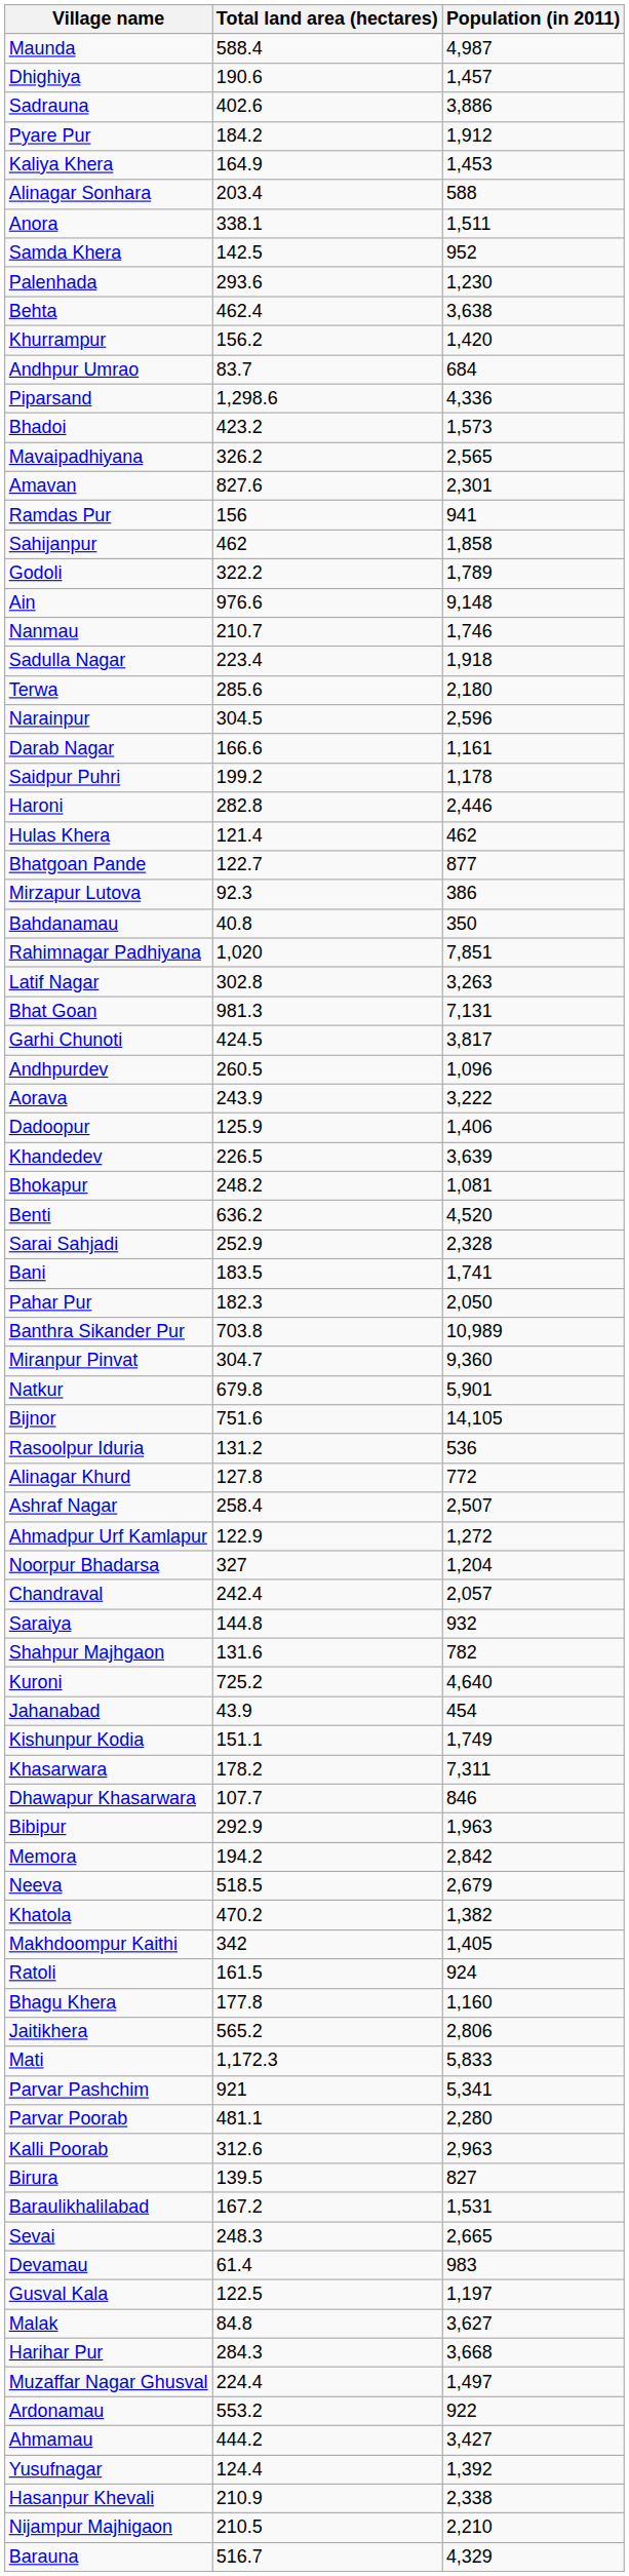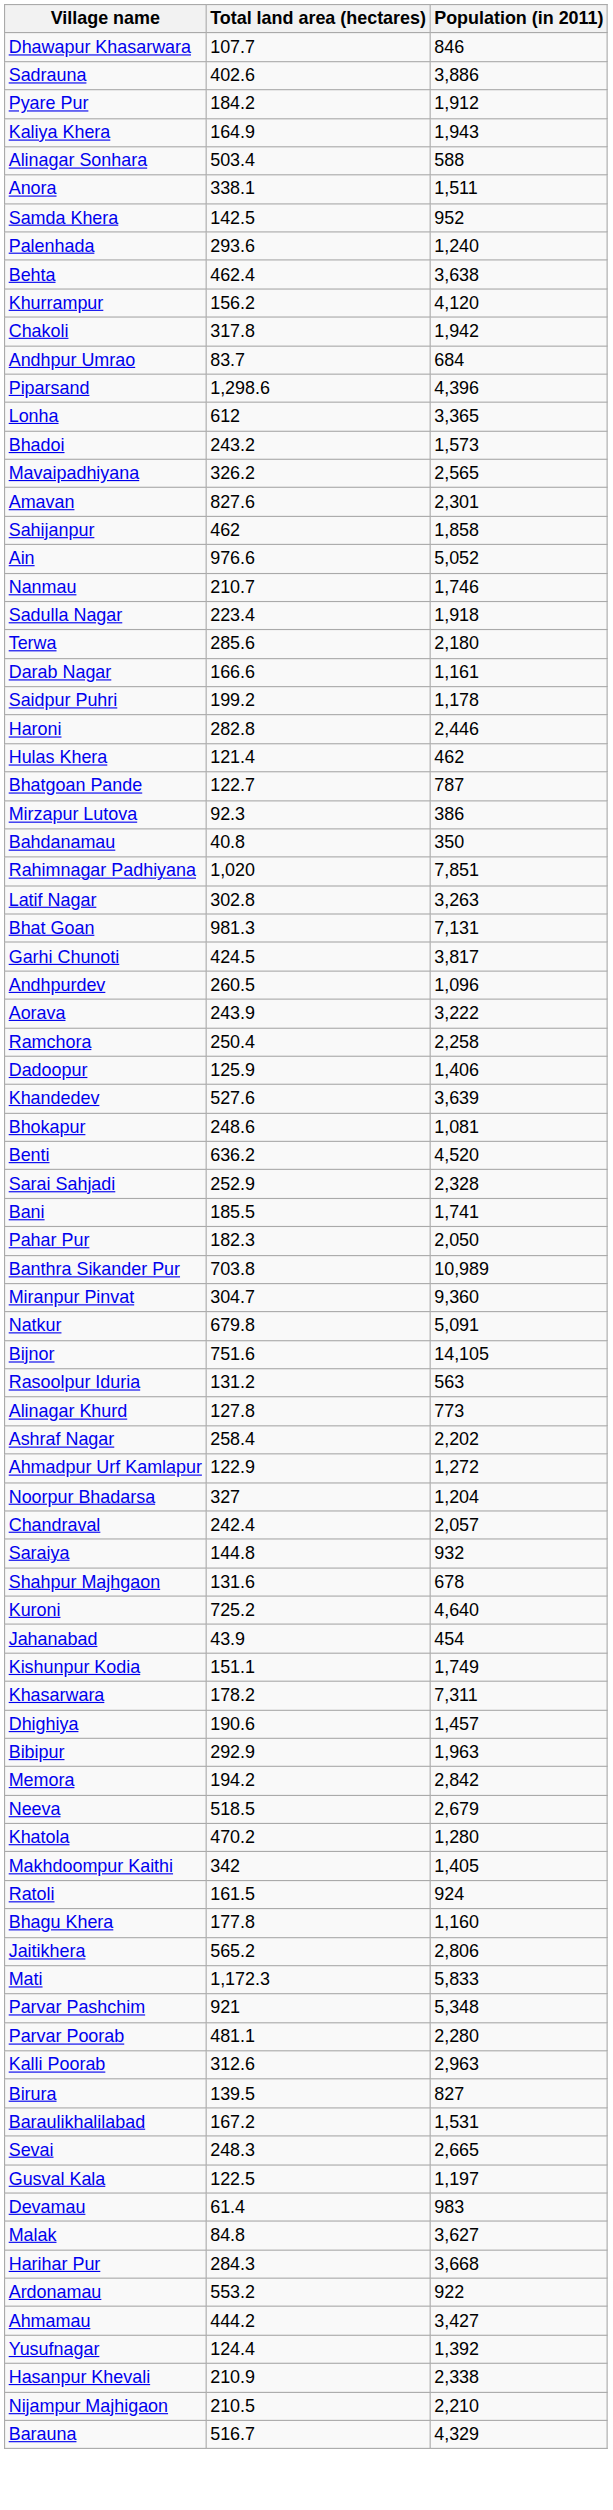 <table class="wikitable sortable">
 <tr>
 <th>Village name</th>
 <th>Total land area (hectares)</th>
 <th>Population (in 2011)</th>
 </tr>
 <tr>
-<td><a href='#'>Maunda</a></td>
-<td>588.4</td>
-<td>4,987</td>
-</tr>
-<tr>
-<td><a href='#'>Dhighiya</a></td>
-<td>190.6</td>
-<td>1,457</td>
+<td><a href='#'>Dhawapur Khasarwara</a></td>
+<td>107.7</td>
+<td>846</td>
 </tr>
 <tr>
 <td><a href='#'>Sadrauna</a></td>
 <td>402.6</td>
 <td>3,886</td>
 </tr>
 <tr>
 <td><a href='#'>Pyare Pur</a></td>
 <td>184.2</td>
 <td>1,912</td>
 </tr>
 <tr>
 <td><a href='#'>Kaliya Khera</a></td>
 <td>164.9</td>
-<td>1,453</td>
+<td>1,943</td>
 </tr>
 <tr>
 <td><a href='#'>Alinagar Sonhara</a></td>
-<td>203.4</td>
+<td>503.4</td>
 <td>588</td>
 </tr>
 <tr>
 <td><a href='#'>Anora</a></td>
 <td>338.1</td>
 <td>1,511</td>
 </tr>
 <tr>
 <td><a href='#'>Samda Khera</a></td>
 <td>142.5</td>
 <td>952</td>
 </tr>
 <tr>
 <td><a href='#'>Palenhada</a></td>
 <td>293.6</td>
-<td>1,230</td>
+<td>1,240</td>
 </tr>
 <tr>
 <td><a href='#'>Behta</a></td>
 <td>462.4</td>
 <td>3,638</td>
 </tr>
 <tr>
 <td><a href='#'>Khurrampur</a></td>
 <td>156.2</td>
-<td>1,420</td>
+<td>4,120</td>
+</tr>
+<tr>
+<td><a href='#'>Chakoli</a></td>
+<td>317.8</td>
+<td>1,942</td>
 </tr>
 <tr>
 <td><a href='#'>Andhpur Umrao</a></td>
 <td>83.7</td>
 <td>684</td>
 </tr>
 <tr>
 <td><a href='#'>Piparsand</a></td>
 <td>1,298.6</td>
-<td>4,336</td>
+<td>4,396</td>
+</tr>
+<tr>
+<td><a href='#'>Lonha</a></td>
+<td>612</td>
+<td>3,365</td>
 </tr>
 <tr>
 <td><a href='#'>Bhadoi</a></td>
-<td>423.2</td>
+<td>243.2</td>
 <td>1,573</td>
 </tr>
 <tr>
 <td><a href='#'>Mavaipadhiyana</a></td>
 <td>326.2</td>
 <td>2,565</td>
 </tr>
 <tr>
 <td><a href='#'>Amavan</a></td>
 <td>827.6</td>
 <td>2,301</td>
 </tr>
 <tr>
-<td><a href='#'>Ramdas Pur</a></td>
-<td>156</td>
-<td>941</td>
-</tr>
-<tr>
 <td><a href='#'>Sahijanpur</a></td>
 <td>462</td>
 <td>1,858</td>
 </tr>
 <tr>
-<td><a href='#'>Godoli</a></td>
-<td>322.2</td>
-<td>1,789</td>
-</tr>
-<tr>
 <td><a href='#'>Ain</a></td>
 <td>976.6</td>
-<td>9,148</td>
+<td>5,052</td>
 </tr>
 <tr>
 <td><a href='#'>Nanmau</a></td>
 <td>210.7</td>
 <td>1,746</td>
 </tr>
 <tr>
 <td><a href='#'>Sadulla Nagar</a></td>
 <td>223.4</td>
 <td>1,918</td>
 </tr>
 <tr>
 <td><a href='#'>Terwa</a></td>
 <td>285.6</td>
 <td>2,180</td>
-</tr>
-<tr>
-<td><a href='#'>Narainpur</a></td>
-<td>304.5</td>
-<td>2,596</td>
 </tr>
 <tr>
 <td><a href='#'>Darab Nagar</a></td>
 <td>166.6</td>
 <td>1,161</td>
 </tr>
 <tr>
 <td><a href='#'>Saidpur Puhri</a></td>
 <td>199.2</td>
 <td>1,178</td>
 </tr>
 <tr>
 <td><a href='#'>Haroni</a></td>
 <td>282.8</td>
 <td>2,446</td>
 </tr>
 <tr>
 <td><a href='#'>Hulas Khera</a></td>
 <td>121.4</td>
 <td>462</td>
 </tr>
 <tr>
 <td><a href='#'>Bhatgoan Pande</a></td>
 <td>122.7</td>
-<td>877</td>
+<td>787</td>
 </tr>
 <tr>
 <td><a href='#'>Mirzapur Lutova</a></td>
 <td>92.3</td>
 <td>386</td>
 </tr>
 <tr>
 <td><a href='#'>Bahdanamau</a></td>
 <td>40.8</td>
 <td>350</td>
 </tr>
 <tr>
 <td><a href='#'>Rahimnagar Padhiyana</a></td>
 <td>1,020</td>
 <td>7,851</td>
 </tr>
 <tr>
 <td><a href='#'>Latif Nagar</a></td>
 <td>302.8</td>
 <td>3,263</td>
 </tr>
 <tr>
 <td><a href='#'>Bhat Goan</a></td>
 <td>981.3</td>
 <td>7,131</td>
 </tr>
 <tr>
 <td><a href='#'>Garhi Chunoti</a></td>
 <td>424.5</td>
 <td>3,817</td>
 </tr>
 <tr>
 <td><a href='#'>Andhpurdev</a></td>
 <td>260.5</td>
 <td>1,096</td>
 </tr>
 <tr>
 <td><a href='#'>Aorava</a></td>
 <td>243.9</td>
 <td>3,222</td>
 </tr>
 <tr>
+<td><a href='#'>Ramchora</a></td>
+<td>250.4</td>
+<td>2,258</td>
+</tr>
+<tr>
 <td><a href='#'>Dadoopur</a></td>
 <td>125.9</td>
 <td>1,406</td>
 </tr>
 <tr>
 <td><a href='#'>Khandedev</a></td>
-<td>226.5</td>
+<td>527.6</td>
 <td>3,639</td>
 </tr>
 <tr>
 <td><a href='#'>Bhokapur</a></td>
-<td>248.2</td>
+<td>248.6</td>
 <td>1,081</td>
 </tr>
 <tr>
 <td><a href='#'>Benti</a></td>
 <td>636.2</td>
 <td>4,520</td>
 </tr>
 <tr>
 <td><a href='#'>Sarai Sahjadi</a></td>
 <td>252.9</td>
 <td>2,328</td>
 </tr>
 <tr>
 <td><a href='#'>Bani</a></td>
-<td>183.5</td>
+<td>185.5</td>
 <td>1,741</td>
 </tr>
 <tr>
 <td><a href='#'>Pahar Pur</a></td>
 <td>182.3</td>
 <td>2,050</td>
 </tr>
 <tr>
 <td><a href='#'>Banthra Sikander Pur</a></td>
 <td>703.8</td>
 <td>10,989</td>
 </tr>
 <tr>
 <td><a href='#'>Miranpur Pinvat</a></td>
 <td>304.7</td>
 <td>9,360</td>
 </tr>
 <tr>
 <td><a href='#'>Natkur</a></td>
 <td>679.8</td>
-<td>5,901</td>
+<td>5,091</td>
 </tr>
 <tr>
 <td><a href='#'>Bijnor</a></td>
 <td>751.6</td>
 <td>14,105</td>
 </tr>
 <tr>
 <td><a href='#'>Rasoolpur Iduria</a></td>
 <td>131.2</td>
-<td>536</td>
+<td>563</td>
 </tr>
 <tr>
 <td><a href='#'>Alinagar Khurd</a></td>
 <td>127.8</td>
-<td>772</td>
+<td>773</td>
 </tr>
 <tr>
 <td><a href='#'>Ashraf Nagar</a></td>
 <td>258.4</td>
-<td>2,507</td>
+<td>2,202</td>
 </tr>
 <tr>
 <td><a href='#'>Ahmadpur Urf Kamlapur</a></td>
 <td>122.9</td>
 <td>1,272</td>
 </tr>
 <tr>
 <td><a href='#'>Noorpur Bhadarsa</a></td>
 <td>327</td>
 <td>1,204</td>
 </tr>
 <tr>
 <td><a href='#'>Chandraval</a></td>
 <td>242.4</td>
 <td>2,057</td>
 </tr>
 <tr>
 <td><a href='#'>Saraiya</a></td>
 <td>144.8</td>
 <td>932</td>
 </tr>
 <tr>
 <td><a href='#'>Shahpur Majhgaon</a></td>
 <td>131.6</td>
-<td>782</td>
+<td>678</td>
 </tr>
 <tr>
 <td><a href='#'>Kuroni</a></td>
 <td>725.2</td>
 <td>4,640</td>
 </tr>
 <tr>
 <td><a href='#'>Jahanabad</a></td>
 <td>43.9</td>
 <td>454</td>
 </tr>
 <tr>
 <td><a href='#'>Kishunpur Kodia</a></td>
 <td>151.1</td>
 <td>1,749</td>
 </tr>
 <tr>
 <td><a href='#'>Khasarwara</a></td>
 <td>178.2</td>
 <td>7,311</td>
 </tr>
 <tr>
-<td><a href='#'>Dhawapur Khasarwara</a></td>
-<td>107.7</td>
-<td>846</td>
+<td><a href='#'>Dhighiya</a></td>
+<td>190.6</td>
+<td>1,457</td>
 </tr>
 <tr>
 <td><a href='#'>Bibipur</a></td>
 <td>292.9</td>
 <td>1,963</td>
 </tr>
 <tr>
 <td><a href='#'>Memora</a></td>
 <td>194.2</td>
 <td>2,842</td>
 </tr>
 <tr>
 <td><a href='#'>Neeva</a></td>
 <td>518.5</td>
 <td>2,679</td>
 </tr>
 <tr>
 <td><a href='#'>Khatola</a></td>
 <td>470.2</td>
-<td>1,382</td>
+<td>1,280</td>
 </tr>
 <tr>
 <td><a href='#'>Makhdoompur Kaithi</a></td>
 <td>342</td>
 <td>1,405</td>
 </tr>
 <tr>
 <td><a href='#'>Ratoli</a></td>
 <td>161.5</td>
 <td>924</td>
 </tr>
 <tr>
 <td><a href='#'>Bhagu Khera</a></td>
 <td>177.8</td>
 <td>1,160</td>
 </tr>
 <tr>
 <td><a href='#'>Jaitikhera</a></td>
 <td>565.2</td>
 <td>2,806</td>
 </tr>
 <tr>
 <td><a href='#'>Mati</a></td>
 <td>1,172.3</td>
 <td>5,833</td>
 </tr>
 <tr>
 <td><a href='#'>Parvar Pashchim</a></td>
 <td>921</td>
-<td>5,341</td>
+<td>5,348</td>
 </tr>
 <tr>
 <td><a href='#'>Parvar Poorab</a></td>
 <td>481.1</td>
 <td>2,280</td>
 </tr>
 <tr>
 <td><a href='#'>Kalli Poorab</a></td>
 <td>312.6</td>
 <td>2,963</td>
 </tr>
 <tr>
 <td><a href='#'>Birura</a></td>
 <td>139.5</td>
 <td>827</td>
 </tr>
 <tr>
 <td><a href='#'>Baraulikhalilabad</a></td>
 <td>167.2</td>
 <td>1,531</td>
 </tr>
 <tr>
 <td><a href='#'>Sevai</a></td>
 <td>248.3</td>
 <td>2,665</td>
 </tr>
 <tr>
+<td><a href='#'>Gusval Kala</a></td>
+<td>122.5</td>
+<td>1,197</td>
+</tr>
+<tr>
 <td><a href='#'>Devamau</a></td>
 <td>61.4</td>
 <td>983</td>
-</tr>
-<tr>
-<td><a href='#'>Gusval Kala</a></td>
-<td>122.5</td>
-<td>1,197</td>
 </tr>
 <tr>
 <td><a href='#'>Malak</a></td>
 <td>84.8</td>
 <td>3,627</td>
 </tr>
 <tr>
 <td><a href='#'>Harihar Pur</a></td>
 <td>284.3</td>
 <td>3,668</td>
-</tr>
-<tr>
-<td><a href='#'>Muzaffar Nagar Ghusval</a></td>
-<td>224.4</td>
-<td>1,497</td>
 </tr>
 <tr>
 <td><a href='#'>Ardonamau</a></td>
 <td>553.2</td>
 <td>922</td>
 </tr>
 <tr>
 <td><a href='#'>Ahmamau</a></td>
 <td>444.2</td>
 <td>3,427</td>
 </tr>
 <tr>
 <td><a href='#'>Yusufnagar</a></td>
 <td>124.4</td>
 <td>1,392</td>
 </tr>
 <tr>
 <td><a href='#'>Hasanpur Khevali</a></td>
 <td>210.9</td>
 <td>2,338</td>
 </tr>
 <tr>
 <td><a href='#'>Nijampur Majhigaon</a></td>
 <td>210.5</td>
 <td>2,210</td>
 </tr>
 <tr>
 <td><a href='#'>Barauna</a></td>
 <td>516.7</td>
 <td>4,329</td>
 </tr>
 </table>
